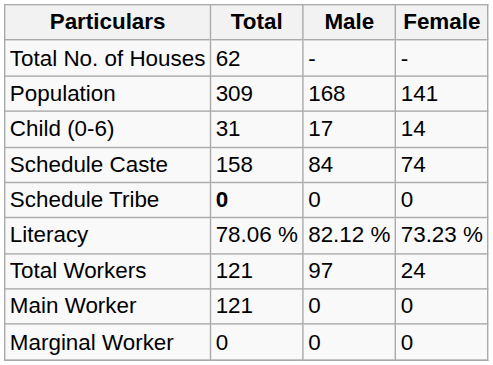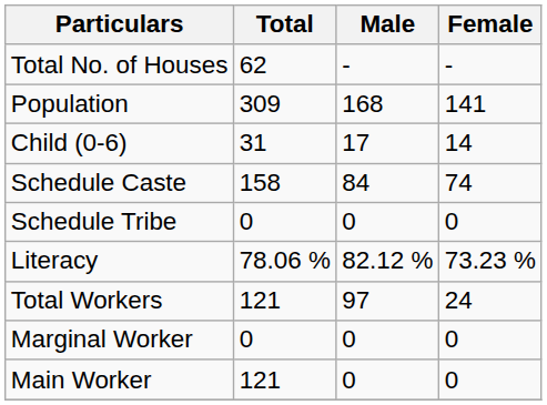 <table class="wikitable sortable">
 <tr>
 <th>Particulars</th>
 <th>Total</th>
 <th>Male</th>
 <th>Female</th>
 </tr>
 <tr>
 <td>Total No. of Houses</td>
 <td>62</td>
 <td>-</td>
 <td>-</td>
 </tr>
 <tr>
 <td>Population</td>
 <td>309</td>
 <td>168</td>
 <td>141</td>
 </tr>
 <tr>
 <td>Child (0-6)</td>
 <td>31</td>
 <td>17</td>
 <td>14</td>
 </tr>
 <tr>
 <td>Schedule Caste</td>
 <td>158</td>
 <td>84</td>
 <td>74</td>
 </tr>
 <tr>
 <td>Schedule Tribe</td>
-<td><strong>0</strong></td>
+<td>0</td>
 <td>0</td>
 <td>0</td>
 </tr>
 <tr>
 <td>Literacy</td>
 <td>78.06 %</td>
 <td>82.12 %</td>
 <td>73.23 %</td>
 </tr>
 <tr>
 <td>Total Workers</td>
 <td>121</td>
 <td>97</td>
 <td>24</td>
 </tr>
 <tr>
+<td>Marginal Worker</td>
+<td>0</td>
+<td>0</td>
+<td>0</td>
+</tr>
+<tr>
 <td>Main Worker</td>
 <td>121</td>
 <td>0</td>
 <td>0</td>
 </tr>
 <tr>
-<td>Marginal Worker</td>
-<td>0</td>
-<td>0</td>
-<td>0</td>
-</tr>
-<tr>
 </tr>
 </table>
